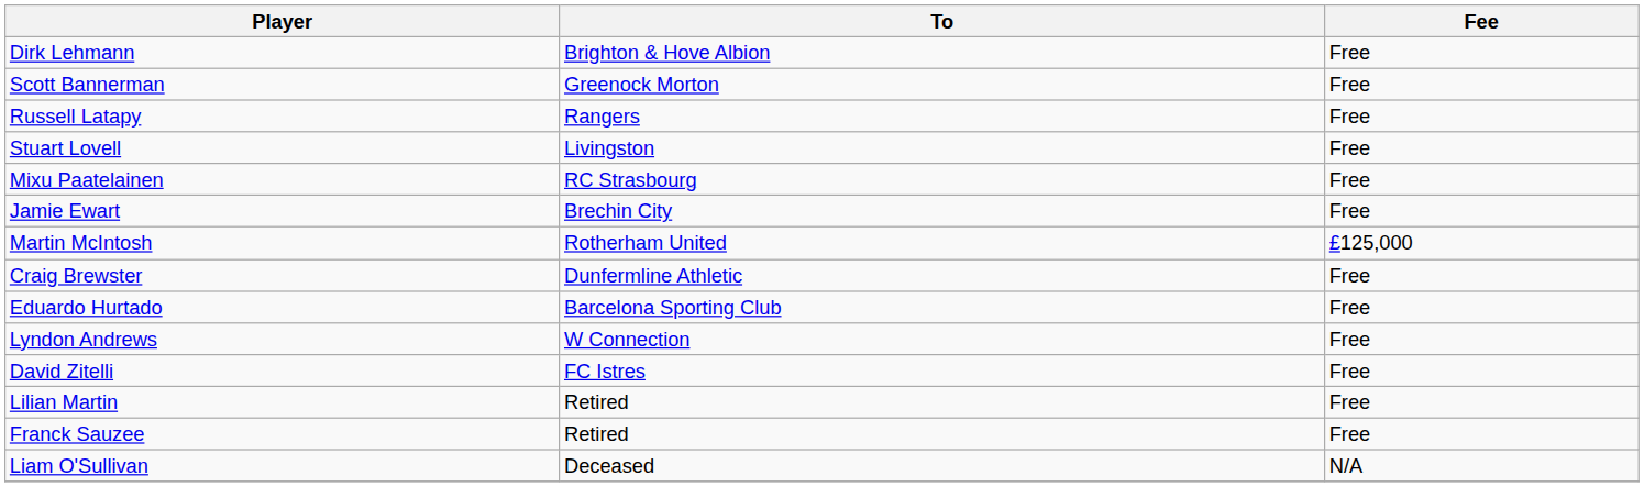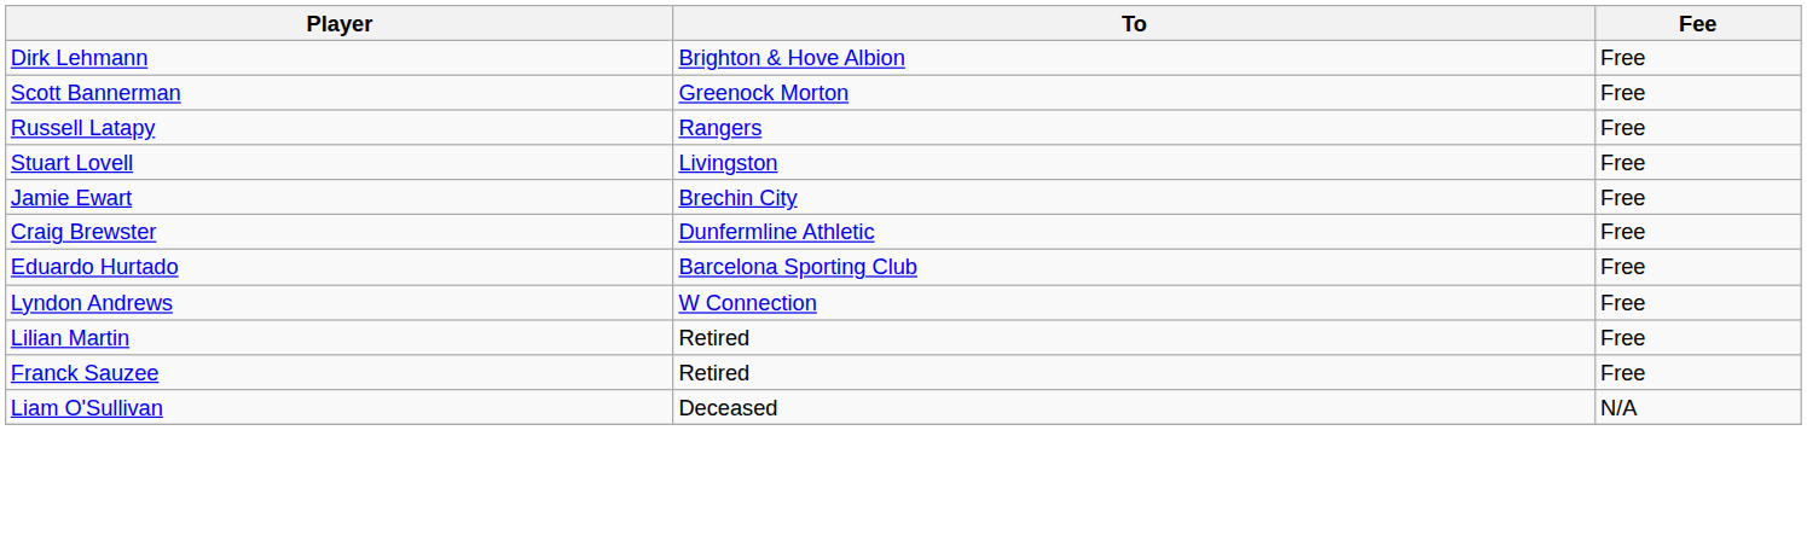 <table class="wikitable" style="text-align:center; font-size:95%;width:98%; text-align:left">
 <tr>
 <th><strong>Player</strong></th>
 <th><strong>To</strong></th>
 <th><strong>Fee</strong></th>
 </tr>
 <tr --->
 <td> <a href='#'>Dirk Lehmann</a></td>
 <td><a href='#'>Brighton & Hove Albion</a></td>
 <td>Free</td>
 </tr>
 <tr>
 <td> <a href='#'>Scott Bannerman</a></td>
 <td><a href='#'>Greenock Morton</a></td>
 <td>Free</td>
 </tr>
 <tr>
 <td> <a href='#'>Russell Latapy</a></td>
 <td><a href='#'>Rangers</a></td>
 <td>Free</td>
 </tr>
 <tr>
 <td> <a href='#'>Stuart Lovell</a></td>
 <td><a href='#'>Livingston</a></td>
 <td>Free</td>
 </tr>
 <tr>
-<td> <a href='#'>Mixu Paatelainen</a></td>
-<td><a href='#'>RC Strasbourg</a></td>
-<td>Free</td>
-</tr>
-<tr>
 <td> <a href='#'>Jamie Ewart</a></td>
 <td><a href='#'>Brechin City</a></td>
 <td>Free</td>
-</tr>
-<tr>
-<td> <a href='#'>Martin McIntosh</a></td>
-<td><a href='#'>Rotherham United</a></td>
-<td><a href='#'>£</a>125,000</td>
 </tr>
 <tr>
 <td> <a href='#'>Craig Brewster</a></td>
 <td><a href='#'>Dunfermline Athletic</a></td>
 <td>Free</td>
 </tr>
 <tr>
 <td> <a href='#'>Eduardo Hurtado</a></td>
 <td><a href='#'>Barcelona Sporting Club</a></td>
 <td>Free</td>
 </tr>
 <tr>
 <td> <a href='#'>Lyndon Andrews</a></td>
 <td><a href='#'>W Connection</a></td>
-<td>Free</td>
-</tr>
-<tr>
-<td> <a href='#'>David Zitelli</a></td>
-<td><a href='#'>FC Istres</a></td>
 <td>Free</td>
 </tr>
 <tr>
 <td> <a href='#'>Lilian Martin</a></td>
 <td>Retired</td>
 <td>Free</td>
 </tr>
 <tr>
 <td> <a href='#'>Franck Sauzee</a></td>
 <td>Retired</td>
 <td>Free</td>
 </tr>
 <tr>
 <td> <a href='#'>Liam O'Sullivan</a></td>
 <td>Deceased</td>
 <td>N/A</td>
 </tr>
 <tr>
 </tr>
 </table>
